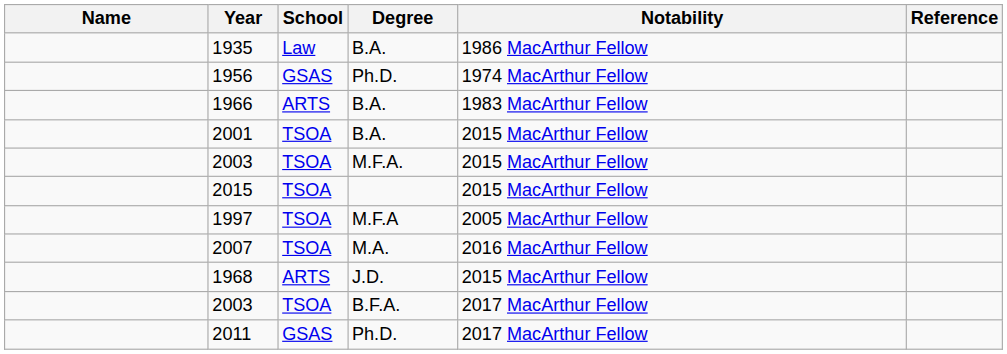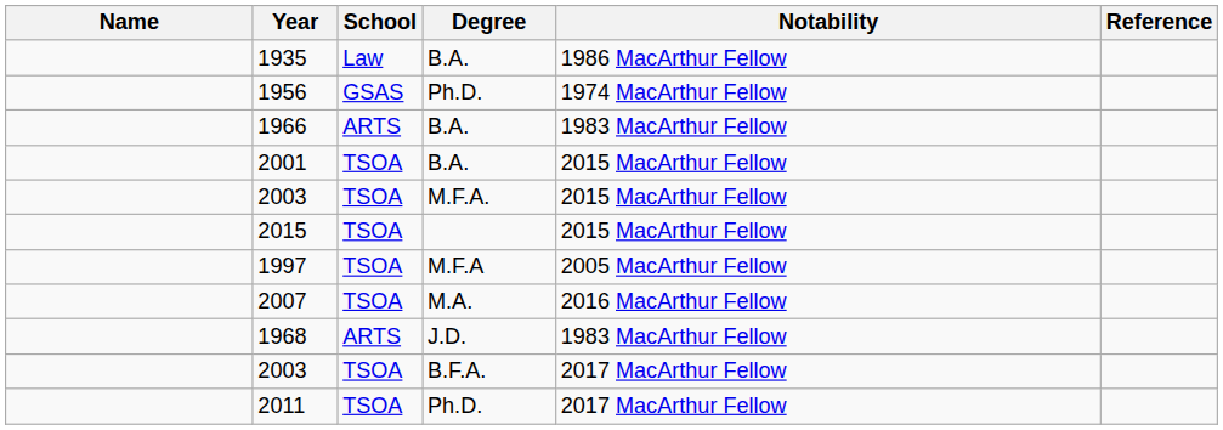 <table class="wikitable sortable" style="width:100%">
 <tr>
 <th style="width:*;">Name</th>
 <th style="width:7%;">Year</th>
 <th style="width:7%;">School</th>
 <th style="width:11%;">Degree</th>
 <th style="width:45%;">Notability</th>
 <th style="width:5%;" class="unsortable">Reference</th>
 </tr>
 <tr>
 <td></td>
 <td>1935</td>
 <td><a href='#'>Law</a></td>
 <td>B.A.</td>
 <td>1986 <a href='#'>MacArthur Fellow</a></td>
 <td style="text-align:center;"></td>
 </tr>
 <tr>
 <td></td>
 <td>1956</td>
 <td><a href='#'>GSAS</a></td>
 <td>Ph.D.</td>
 <td>1974 <a href='#'>MacArthur Fellow</a></td>
 <td style="text-align:center;"></td>
 </tr>
 <tr>
 <td></td>
 <td>1966</td>
 <td><a href='#'>ARTS</a></td>
 <td>B.A.</td>
 <td>1983 <a href='#'>MacArthur Fellow</a></td>
 <td style="text-align:center;"></td>
 </tr>
 <tr>
 <td></td>
 <td>2001</td>
 <td><a href='#'>TSOA</a></td>
 <td>B.A.</td>
 <td>2015 <a href='#'>MacArthur Fellow</a></td>
 <td style="text-align:center;"></td>
 </tr>
 <tr>
 <td></td>
 <td>2003</td>
 <td><a href='#'>TSOA</a></td>
 <td>M.F.A.</td>
 <td>2015 <a href='#'>MacArthur Fellow</a></td>
 <td style="text-align:center;"></td>
 </tr>
 <tr>
 <td></td>
 <td>2015</td>
 <td><a href='#'>TSOA</a></td>
 <td></td>
 <td>2015 <a href='#'>MacArthur Fellow</a></td>
 <td style="text-align:center;"></td>
 </tr>
 <tr>
 <td></td>
 <td>1997</td>
 <td><a href='#'>TSOA</a></td>
 <td>M.F.A</td>
 <td>2005 <a href='#'>MacArthur Fellow</a></td>
 <td style="text-align:center;"></td>
 </tr>
 <tr>
 <td></td>
 <td>2007</td>
 <td><a href='#'>TSOA</a></td>
 <td>M.A.</td>
 <td>2016 <a href='#'>MacArthur Fellow</a></td>
 <td style="text-align:center;"></td>
 </tr>
 <tr>
 <td></td>
 <td>1968</td>
 <td><a href='#'>ARTS</a></td>
 <td>J.D.</td>
-<td>2015 <a href='#'>MacArthur Fellow</a></td>
+<td>1983 <a href='#'>MacArthur Fellow</a></td>
 <td style="text-align:center;"></td>
 </tr>
 <tr>
 <td></td>
 <td>2003</td>
 <td><a href='#'>TSOA</a></td>
 <td>B.F.A.</td>
 <td>2017 <a href='#'>MacArthur Fellow</a></td>
 <td style="text-align:center;"></td>
 </tr>
 <tr>
 <td></td>
 <td>2011</td>
-<td><a href='#'>GSAS</a></td>
+<td><a href='#'>TSOA</a></td>
 <td>Ph.D.</td>
 <td>2017 <a href='#'>MacArthur Fellow</a></td>
 <td style="text-align:center;"></td>
 </tr>
 </table>
